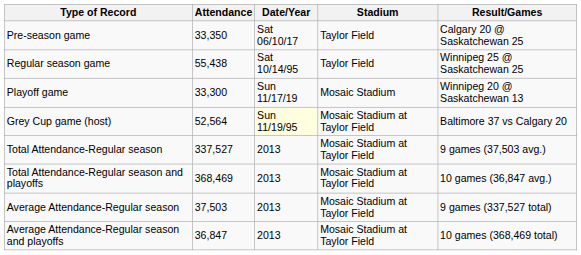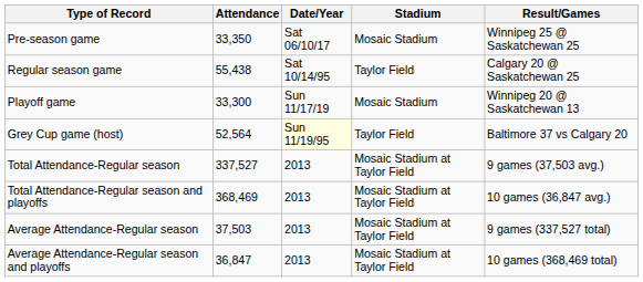 <table class="wikitable">
 <tr>
 <th>Type of Record</th>
 <th>Attendance</th>
 <th>Date/Year</th>
 <th>Stadium</th>
 <th>Result/Games</th>
 </tr>
 <tr>
 <td>Pre-season game</td>
 <td>33,350</td>
 <td>Sat 06/10/17</td>
-<td>Taylor Field</td>
-<td>Calgary 20 @ Saskatchewan 25</td>
+<td>Mosaic Stadium</td>
+<td>Winnipeg 25 @ Saskatchewan 25</td>
 </tr>
 <tr>
 <td>Regular season game</td>
 <td>55,438</td>
 <td>Sat 10/14/95</td>
 <td>Taylor Field</td>
-<td>Winnipeg 25 @ Saskatchewan 25</td>
+<td>Calgary 20 @ Saskatchewan 25</td>
 </tr>
 <tr>
 <td>Playoff game</td>
 <td>33,300</td>
 <td>Sun 11/17/19</td>
 <td>Mosaic Stadium</td>
 <td>Winnipeg 20 @ Saskatchewan 13</td>
 </tr>
 <tr>
 <td>Grey Cup game (host)</td>
 <td>52,564</td>
 <td style="background: lightyellow;">Sun 11/19/95</td>
-<td>Mosaic Stadium at Taylor Field</td>
+<td>Taylor Field</td>
 <td>Baltimore 37 vs Calgary 20</td>
 </tr>
 <tr>
 <td>Total Attendance-Regular season</td>
 <td>337,527</td>
 <td>2013</td>
 <td>Mosaic Stadium at Taylor Field</td>
 <td>9 games (37,503 avg.)</td>
 </tr>
 <tr>
 <td>Total Attendance-Regular season and playoffs</td>
 <td>368,469</td>
 <td>2013</td>
 <td>Mosaic Stadium at Taylor Field</td>
 <td>10 games (36,847 avg.)</td>
 </tr>
 <tr>
 <td>Average Attendance-Regular season</td>
 <td>37,503</td>
 <td>2013</td>
 <td>Mosaic Stadium at Taylor Field</td>
 <td>9 games (337,527 total)</td>
 </tr>
 <tr>
 <td>Average Attendance-Regular season and playoffs</td>
 <td>36,847</td>
 <td>2013</td>
 <td>Mosaic Stadium at Taylor Field</td>
 <td>10 games (368,469 total)</td>
 </tr>
 </table>
